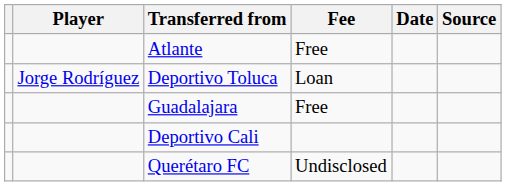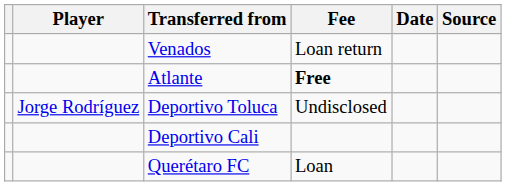 <table class="wikitable plainrowheaders sortable">
 <tr>
 <th></th>
 <th scope="col">Player</th>
 <th>Transferred from</th>
 <th style="width: 80px;">Fee</th>
 <th scope="col">Date</th>
 <th scope="col">Source</th>
 </tr>
 <tr>
 <td align="center"></td>
 <td> </td>
+<td> <a href='#'>Venados</a></td>
+<td>Loan return</td>
+<td></td>
+<td></td>
+</tr>
+<tr>
+<td align="center"></td>
+<td> </td>
 <td> <a href='#'>Atlante</a></td>
-<td>Free</td>
+<td><strong>Free</strong></td>
 <td></td>
 <td></td>
 </tr>
 <tr>
 <td align="center"></td>
 <td> <a href='#'>Jorge Rodríguez</a></td>
 <td> <a href='#'>Deportivo Toluca</a></td>
-<td>Loan</td>
-<td></td>
-<td></td>
-</tr>
-<tr>
-<td align="center"></td>
-<td> </td>
-<td> <a href='#'>Guadalajara</a></td>
-<td>Free</td>
+<td>Undisclosed</td>
 <td></td>
 <td></td>
 </tr>
 <tr>
 <td align="center"></td>
 <td> </td>
 <td> <a href='#'>Deportivo Cali</a></td>
 <td></td>
 <td></td>
 <td></td>
 </tr>
 <tr>
 <td align="center"></td>
 <td> </td>
 <td> <a href='#'>Querétaro FC</a></td>
-<td>Undisclosed</td>
+<td>Loan</td>
 <td></td>
 <td></td>
 </tr>
 </table>
